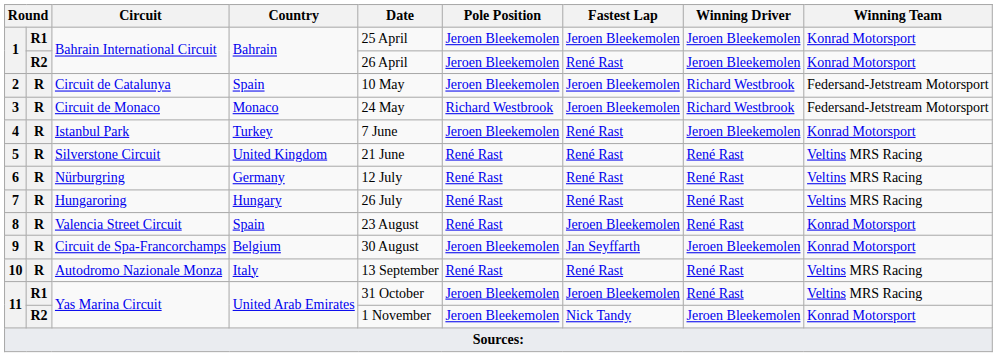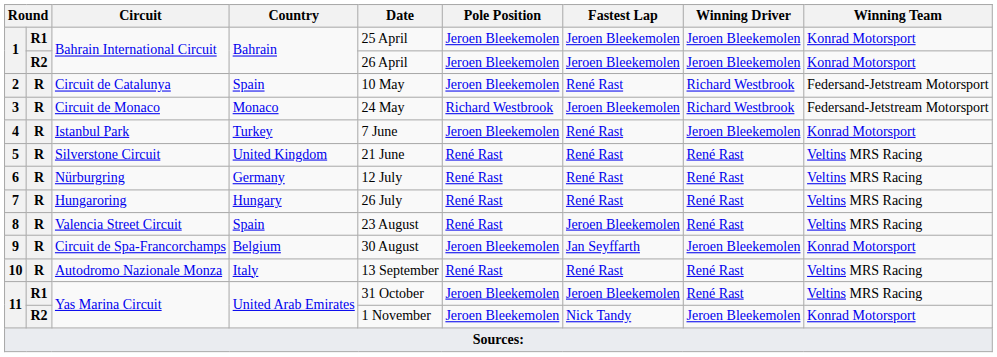 <table class="wikitable" style="font-size: 85%">
 <tr>
 <th colspan=2>Round</th>
 <th>Circuit</th>
 <th>Country</th>
 <th>Date</th>
 <th>Pole Position</th>
 <th>Fastest Lap</th>
 <th>Winning Driver</th>
 <th>Winning Team</th>
 </tr>
 <tr>
 <th rowspan=2>1</th>
 <th>R1</th>
 <td rowspan=2> <a href='#'>Bahrain International Circuit</a></td>
 <td rowspan=2><a href='#'>Bahrain</a></td>
 <td>25 April</td>
 <td> <a href='#'>Jeroen Bleekemolen</a></td>
 <td> <a href='#'>Jeroen Bleekemolen</a></td>
 <td> <a href='#'>Jeroen Bleekemolen</a></td>
 <td> <a href='#'>Konrad Motorsport</a></td>
 </tr>
 <tr>
 <th>R2</th>
 <td>26 April</td>
 <td> <a href='#'>Jeroen Bleekemolen</a></td>
-<td> <a href='#'>René Rast</a></td>
+<td> <a href='#'>Jeroen Bleekemolen</a></td>
 <td> <a href='#'>Jeroen Bleekemolen</a></td>
 <td> <a href='#'>Konrad Motorsport</a></td>
 </tr>
 <tr>
 <th>2</th>
 <th>R</th>
 <td> <a href='#'>Circuit de Catalunya</a></td>
 <td><a href='#'>Spain</a></td>
 <td>10 May</td>
 <td> <a href='#'>Jeroen Bleekemolen</a></td>
-<td> <a href='#'>Jeroen Bleekemolen</a></td>
+<td> <a href='#'>René Rast</a></td>
 <td> <a href='#'>Richard Westbrook</a></td>
 <td> Federsand-Jetstream Motorsport</td>
 </tr>
 <tr>
 <th>3</th>
 <th>R</th>
 <td> <a href='#'>Circuit de Monaco</a></td>
 <td><a href='#'>Monaco</a></td>
 <td>24 May</td>
 <td> <a href='#'>Richard Westbrook</a></td>
 <td> <a href='#'>Jeroen Bleekemolen</a></td>
 <td> <a href='#'>Richard Westbrook</a></td>
 <td> Federsand-Jetstream Motorsport</td>
 </tr>
 <tr>
 <th>4</th>
 <th>R</th>
 <td> <a href='#'>Istanbul Park</a></td>
 <td><a href='#'>Turkey</a></td>
 <td>7 June</td>
 <td> <a href='#'>Jeroen Bleekemolen</a></td>
 <td> <a href='#'>René Rast</a></td>
 <td> <a href='#'>Jeroen Bleekemolen</a></td>
 <td> <a href='#'>Konrad Motorsport</a></td>
 </tr>
 <tr>
 <th>5</th>
 <th>R</th>
 <td> <a href='#'>Silverstone Circuit</a></td>
 <td><a href='#'>United Kingdom</a></td>
 <td>21 June</td>
 <td> <a href='#'>René Rast</a></td>
 <td> <a href='#'>René Rast</a></td>
 <td> <a href='#'>René Rast</a></td>
 <td> <a href='#'>Veltins</a> MRS Racing</td>
 </tr>
 <tr>
 <th>6</th>
 <th>R</th>
 <td> <a href='#'>Nürburgring</a></td>
 <td><a href='#'>Germany</a></td>
 <td>12 July</td>
 <td> <a href='#'>René Rast</a></td>
 <td> <a href='#'>René Rast</a></td>
 <td> <a href='#'>René Rast</a></td>
 <td> <a href='#'>Veltins</a> MRS Racing</td>
 </tr>
 <tr>
 <th>7</th>
 <th>R</th>
 <td> <a href='#'>Hungaroring</a></td>
 <td><a href='#'>Hungary</a></td>
 <td>26 July</td>
 <td> <a href='#'>René Rast</a></td>
 <td> <a href='#'>René Rast</a></td>
 <td> <a href='#'>René Rast</a></td>
 <td> <a href='#'>Veltins</a> MRS Racing</td>
 </tr>
 <tr>
 <th>8</th>
 <th>R</th>
 <td> <a href='#'>Valencia Street Circuit</a></td>
 <td><a href='#'>Spain</a></td>
 <td>23 August</td>
 <td> <a href='#'>René Rast</a></td>
 <td> <a href='#'>Jeroen Bleekemolen</a></td>
 <td> <a href='#'>René Rast</a></td>
-<td> <a href='#'>Konrad Motorsport</a></td>
+<td> <a href='#'>Veltins</a> MRS Racing</td>
 </tr>
 <tr>
 <th>9</th>
 <th>R</th>
 <td> <a href='#'>Circuit de Spa-Francorchamps</a></td>
 <td><a href='#'>Belgium</a></td>
 <td>30 August</td>
 <td> <a href='#'>Jeroen Bleekemolen</a></td>
 <td> <a href='#'>Jan Seyffarth</a></td>
 <td> <a href='#'>Jeroen Bleekemolen</a></td>
 <td> <a href='#'>Konrad Motorsport</a></td>
 </tr>
 <tr>
 <th>10</th>
 <th>R</th>
 <td> <a href='#'>Autodromo Nazionale Monza</a></td>
 <td><a href='#'>Italy</a></td>
 <td>13 September</td>
 <td> <a href='#'>René Rast</a></td>
 <td> <a href='#'>René Rast</a></td>
 <td> <a href='#'>René Rast</a></td>
 <td> <a href='#'>Veltins</a> MRS Racing</td>
 </tr>
 <tr>
 <th rowspan=2>11</th>
 <th>R1</th>
 <td rowspan=2> <a href='#'>Yas Marina Circuit</a></td>
 <td rowspan=2><a href='#'>United Arab Emirates</a></td>
 <td>31 October</td>
 <td> <a href='#'>Jeroen Bleekemolen</a></td>
 <td> <a href='#'>Jeroen Bleekemolen</a></td>
 <td> <a href='#'>René Rast</a></td>
 <td> <a href='#'>Veltins</a> MRS Racing</td>
 </tr>
 <tr>
 <th>R2</th>
 <td>1 November</td>
 <td> <a href='#'>Jeroen Bleekemolen</a></td>
 <td> <a href='#'>Nick Tandy</a></td>
 <td> <a href='#'>Jeroen Bleekemolen</a></td>
 <td> <a href='#'>Konrad Motorsport</a></td>
 </tr>
 <tr class="sortbottom">
 <td colspan="9" style="background-color:#EAECF0;text-align:center"><strong>Sources:</strong></td>
 </tr>
 </table>
